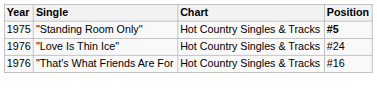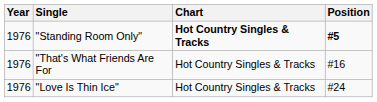 <table class="wikitable" style="margin-top: 0" width="550px">
 <tr>
 <th style="text-align: left">Year</th>
 <th style="text-align: left">Single</th>
 <th style="text-align: left">Chart</th>
 <th style="text-align: left">Position</th>
 </tr>
 <tr>
-<td>1975</td>
+<td>1976</td>
 <td>"Standing Room Only"</td>
+<td><strong>Hot Country Singles & Tracks</strong></td>
+<td><strong>#5</strong></td>
+</tr>
+<tr>
+<td>1976</td>
+<td>"That's What Friends Are For</td>
 <td>Hot Country Singles & Tracks</td>
-<td><strong>#5</strong></td>
+<td>#16</td>
 </tr>
 <tr>
 <td>1976</td>
 <td>"Love Is Thin Ice"</td>
 <td>Hot Country Singles & Tracks</td>
 <td>#24</td>
 </tr>
-<tr>
-<td>1976</td>
-<td>"That's What Friends Are For</td>
-<td>Hot Country Singles & Tracks</td>
-<td>#16</td>
-</tr>
 </table>
